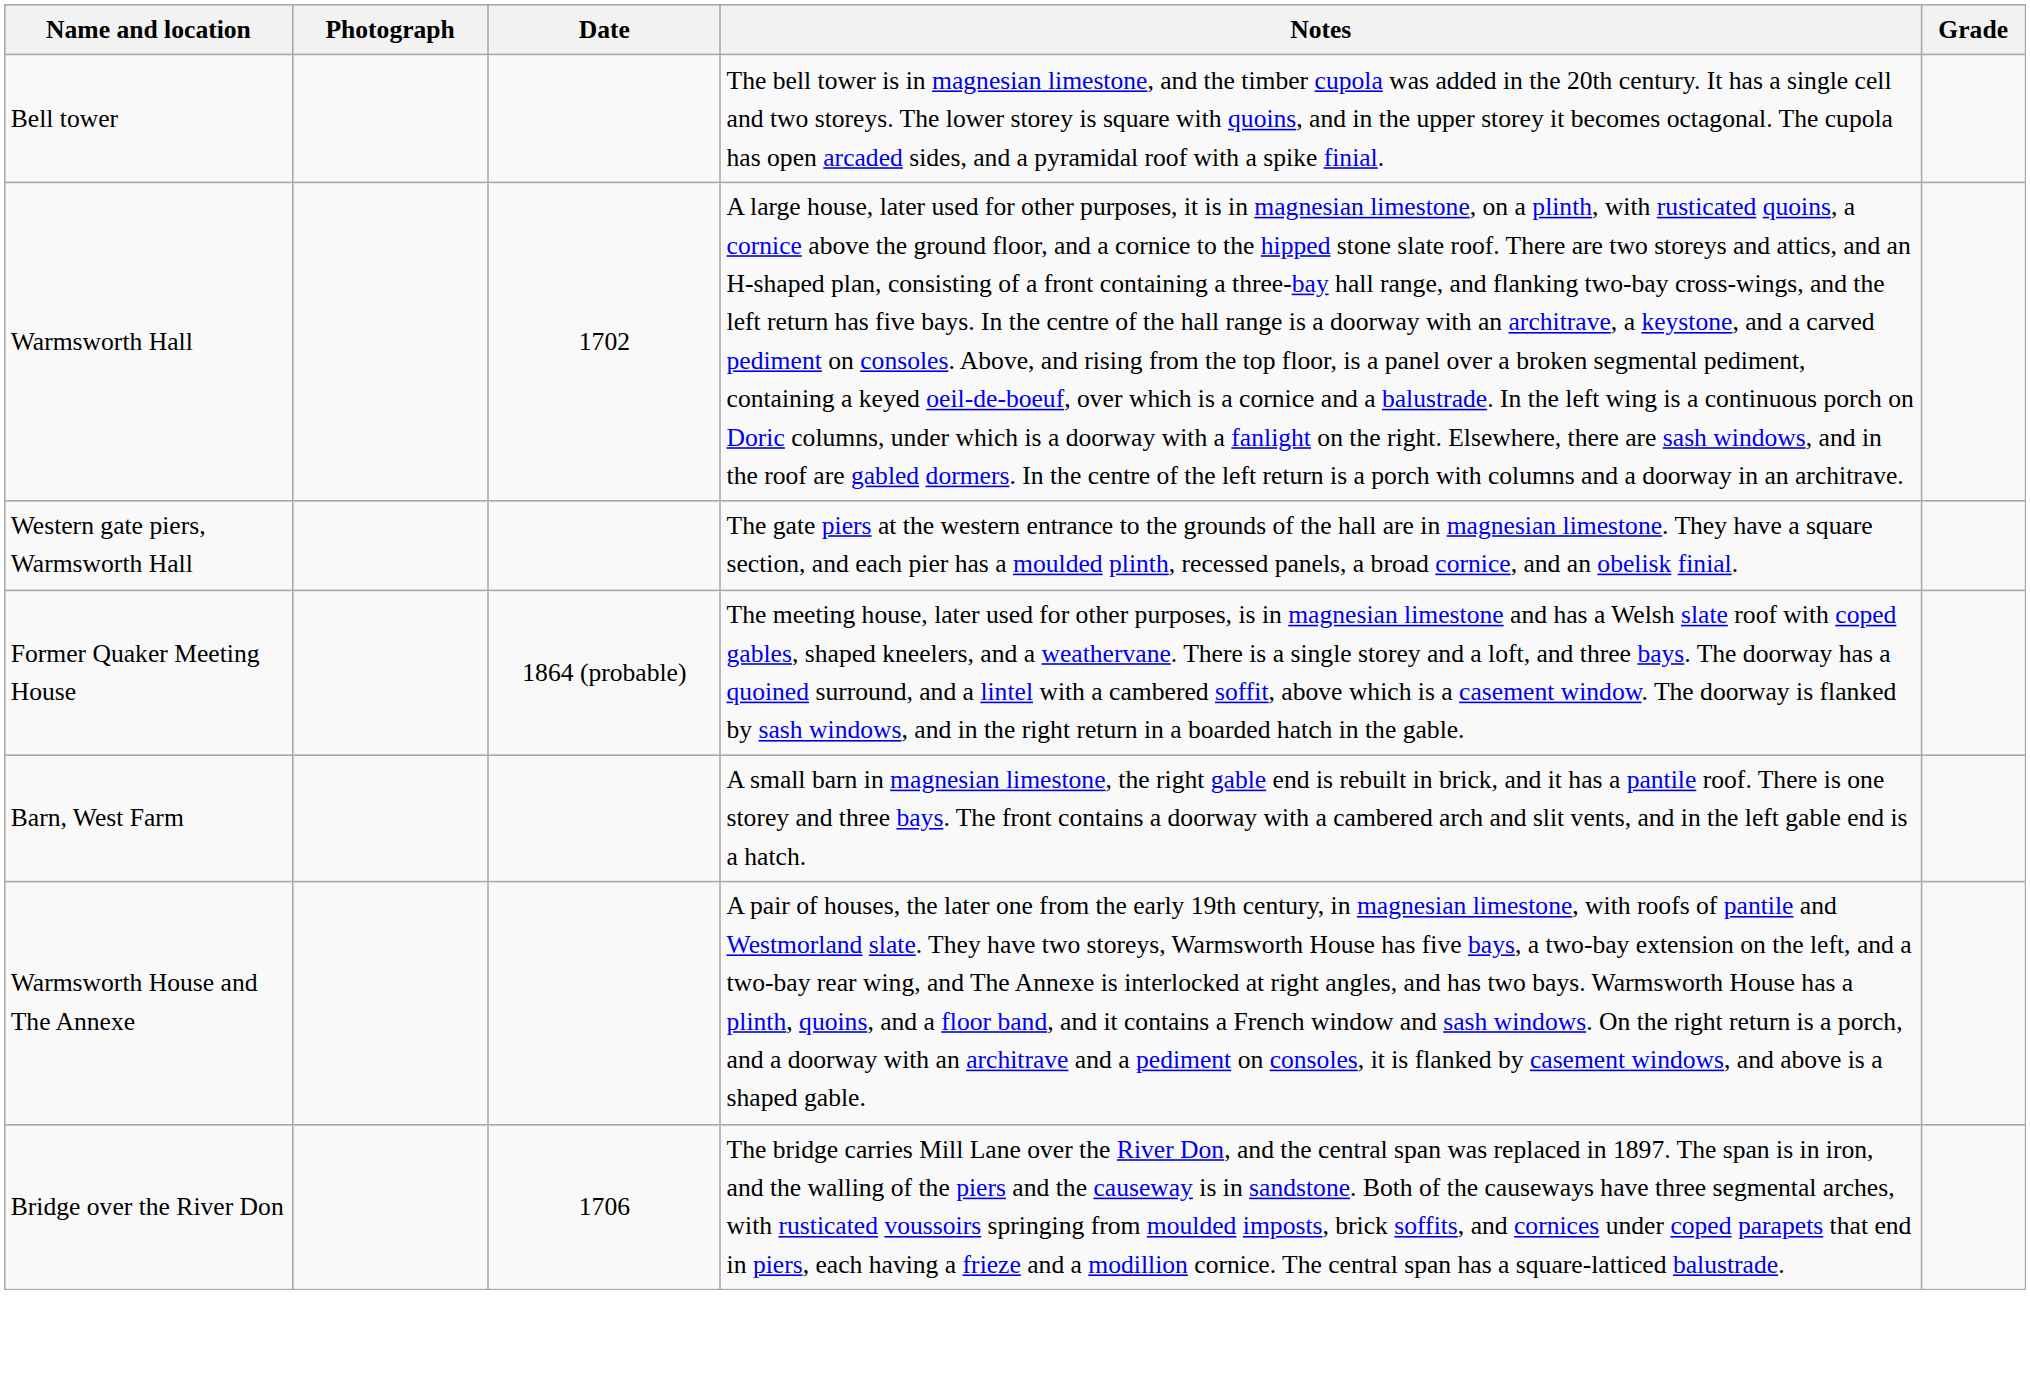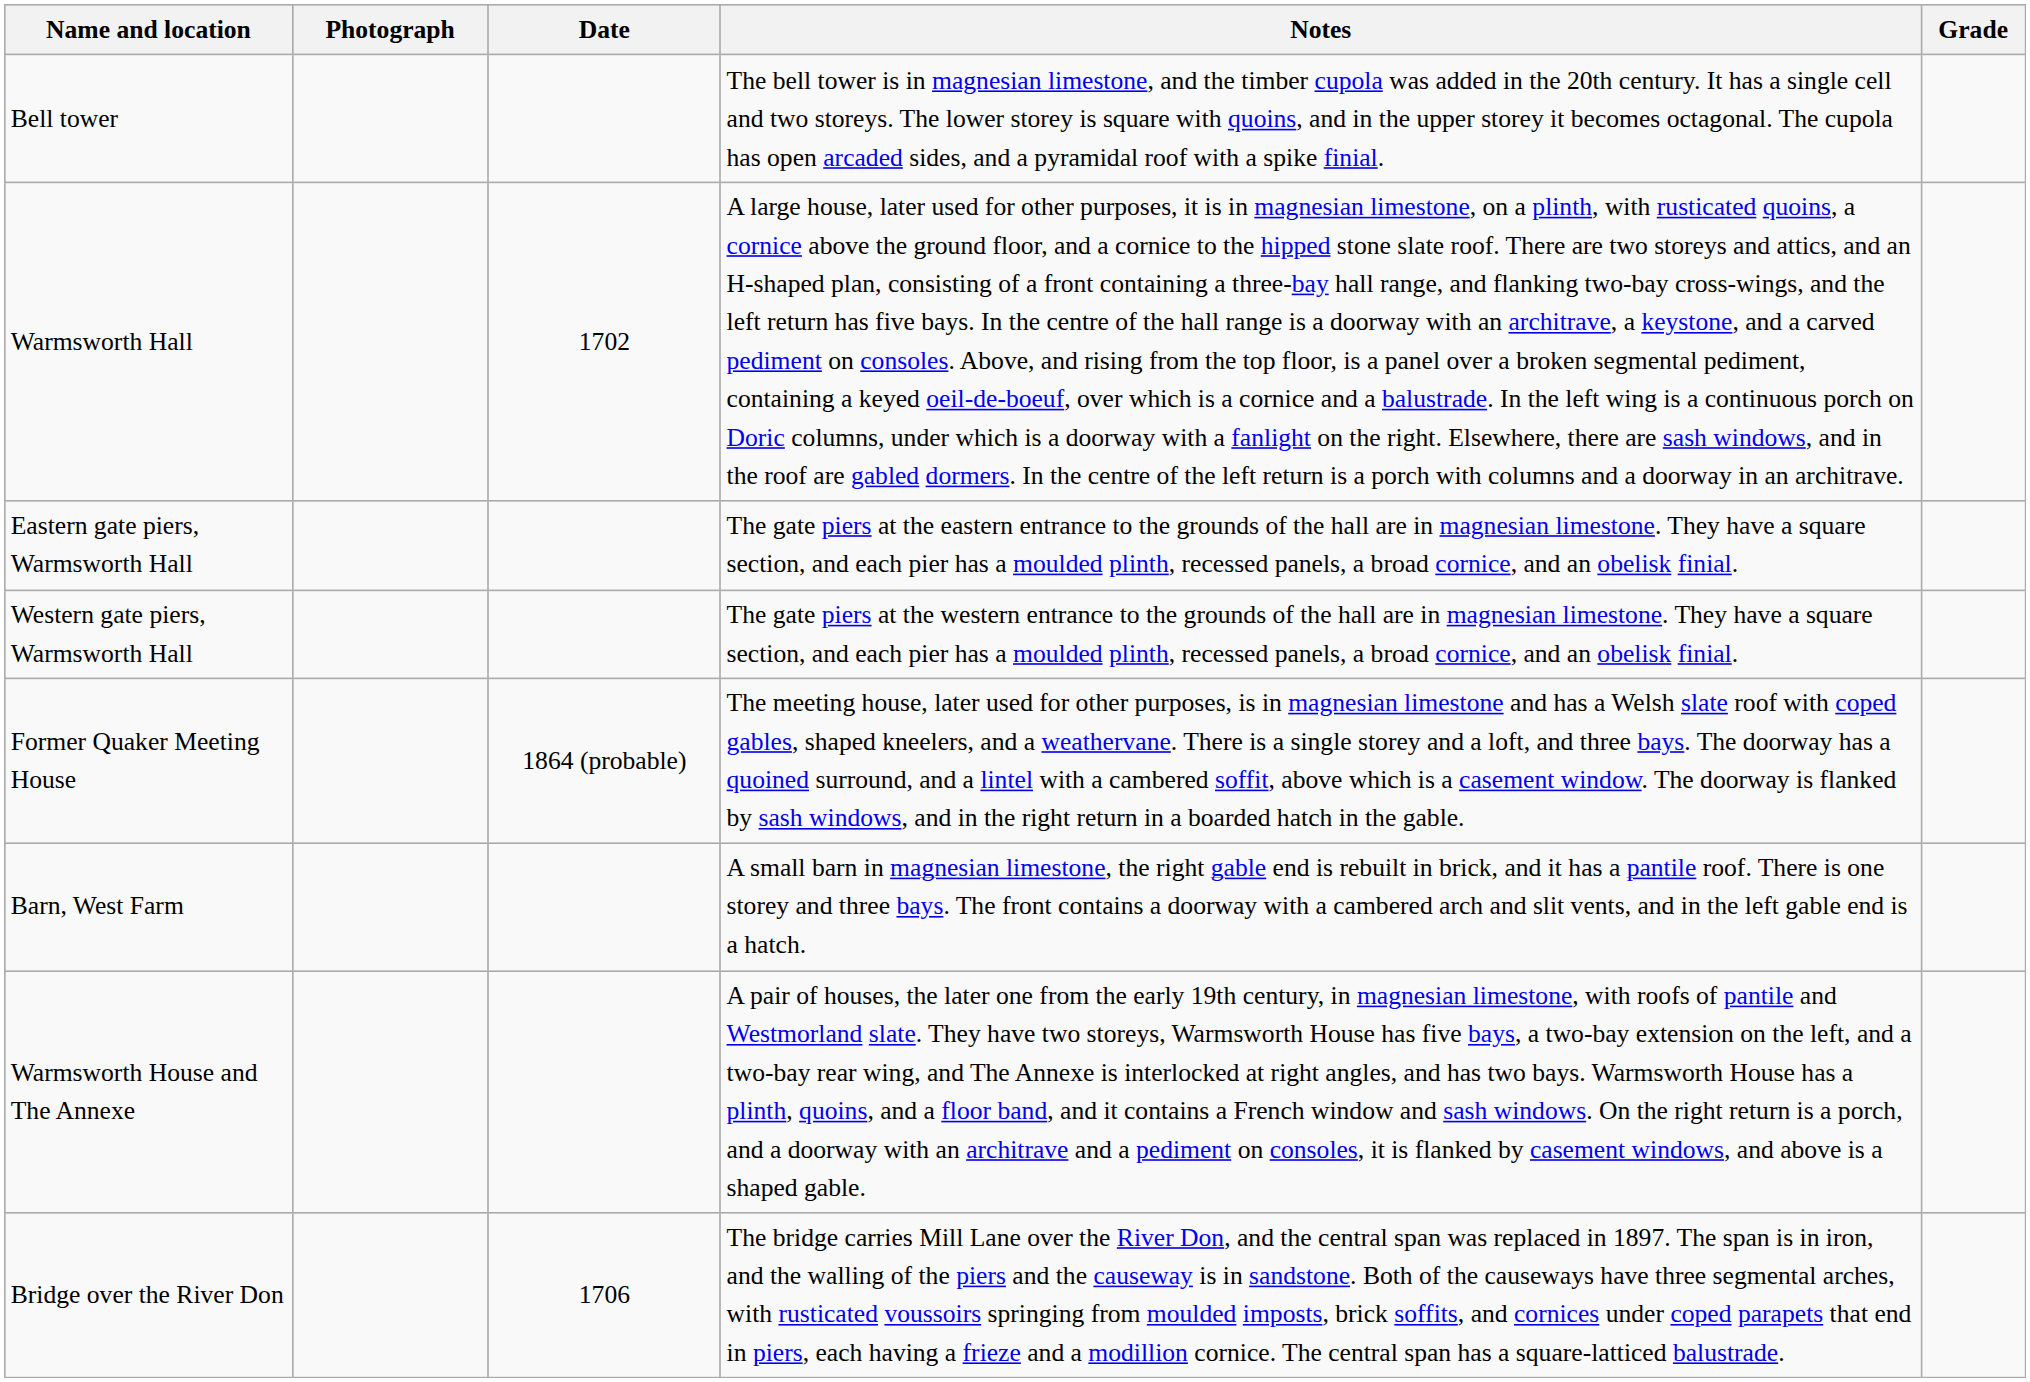 <table class="wikitable sortable plainrowheaders" style="width:100%; border:0; text-align:left; line-height:150%;">
 <tr>
 <th scope="col"  style="width:150px">Name and location</th>
 <th scope="col"  style="width:100px" class="unsortable">Photograph</th>
 <th scope="col"  style="width:120px">Date</th>
 <th scope="col"  style="width:650px" class="unsortable">Notes</th>
 <th scope="col"  style="width:50px">Grade</th>
 </tr>
 <tr>
 <td>Bell tower<br><small></small></td>
 <td></td>
 <td align="center"></td>
 <td>The bell tower is in <a href='#'>magnesian limestone</a>, and the timber <a href='#'>cupola</a> was added in the 20th century.  It has a single cell and two storeys.  The lower storey is square with <a href='#'>quoins</a>, and in the upper storey it becomes octagonal.  The cupola has open <a href='#'>arcaded</a> sides, and a pyramidal roof with a spike <a href='#'>finial</a>.</td>
 <td align="center" ></td>
 </tr>
 <tr>
 <td>Warmsworth Hall<br><small></small></td>
 <td></td>
 <td align="center">1702</td>
 <td>A large house, later used for other purposes, it is in <a href='#'>magnesian limestone</a>, on a <a href='#'>plinth</a>, with <a href='#'>rusticated</a> <a href='#'>quoins</a>, a <a href='#'>cornice</a> above the ground floor, and a cornice to the <a href='#'>hipped</a> stone slate roof.  There are two storeys and attics, and an H-shaped plan, consisting of a front containing a three-<a href='#'>bay</a> hall range, and flanking two-bay cross-wings, and the left return has five bays.  In the centre of the hall range is a doorway with an <a href='#'>architrave</a>, a <a href='#'>keystone</a>, and a carved <a href='#'>pediment</a> on <a href='#'>consoles</a>.  Above, and rising from the top floor, is a panel over a broken segmental pediment, containing a keyed <a href='#'>oeil-de-boeuf</a>, over which is a cornice and a <a href='#'>balustrade</a>.  In the left wing is a continuous porch on <a href='#'>Doric</a> columns, under which is a doorway with a <a href='#'>fanlight</a> on the right.  Elsewhere, there are <a href='#'>sash windows</a>, and in the roof are <a href='#'>gabled</a> <a href='#'>dormers</a>.  In the centre of the left return is a porch with columns and a doorway in an architrave.</td>
+<td align="center" ></td>
+</tr>
+<tr>
+<td>Eastern gate piers, Warmsworth Hall<br><small></small></td>
+<td></td>
+<td align="center"></td>
+<td>The gate <a href='#'>piers</a> at the eastern entrance to the grounds of the hall are in <a href='#'>magnesian limestone</a>.  They have a square section, and each pier has a <a href='#'>moulded</a> <a href='#'>plinth</a>, recessed panels, a broad <a href='#'>cornice</a>, and an <a href='#'>obelisk</a> <a href='#'>finial</a>.</td>
 <td align="center" ></td>
 </tr>
 <tr>
 <td>Western gate piers, Warmsworth Hall<br><small></small></td>
 <td></td>
 <td align="center"></td>
 <td>The gate <a href='#'>piers</a> at the western entrance to the grounds of the hall are in <a href='#'>magnesian limestone</a>.  They have a square section, and each pier has a <a href='#'>moulded</a> <a href='#'>plinth</a>, recessed panels, a broad <a href='#'>cornice</a>, and an <a href='#'>obelisk</a> <a href='#'>finial</a>.</td>
 <td align="center" ></td>
 </tr>
 <tr>
 <td>Former Quaker Meeting House<br><small></small></td>
 <td></td>
 <td align="center">1864 (probable)</td>
 <td>The meeting house, later used for other purposes, is in <a href='#'>magnesian limestone</a> and has a Welsh <a href='#'>slate</a> roof with <a href='#'>coped</a> <a href='#'>gables</a>, shaped kneelers, and a <a href='#'>weathervane</a>.  There is a single storey and a loft, and three <a href='#'>bays</a>.  The doorway has a <a href='#'>quoined</a> surround, and a <a href='#'>lintel</a> with a cambered <a href='#'>soffit</a>, above which is a <a href='#'>casement window</a>.  The doorway is flanked by <a href='#'>sash windows</a>, and in the right return in a boarded hatch in the gable.</td>
 <td align="center" ></td>
 </tr>
 <tr>
 <td>Barn, West Farm<br><small></small></td>
 <td></td>
 <td align="center"></td>
 <td>A small barn in <a href='#'>magnesian limestone</a>, the right <a href='#'>gable</a> end is rebuilt in brick, and it has a <a href='#'>pantile</a> roof.  There is one storey and three <a href='#'>bays</a>.  The front contains a doorway with a cambered arch and slit vents, and in the left gable end is a hatch.</td>
 <td align="center" ></td>
 </tr>
 <tr>
 <td>Warmsworth House and The Annexe<br><small></small></td>
 <td></td>
 <td align="center"></td>
 <td>A pair of houses, the later one from the early 19th century, in <a href='#'>magnesian limestone</a>, with roofs of <a href='#'>pantile</a> and <a href='#'>Westmorland</a> <a href='#'>slate</a>.  They have two storeys, Warmsworth House has five <a href='#'>bays</a>, a two-bay extension on the left, and a two-bay rear wing, and The Annexe is interlocked at right angles, and has two bays.  Warmsworth House has a <a href='#'>plinth</a>, <a href='#'>quoins</a>, and a <a href='#'>floor band</a>, and it contains a French window and <a href='#'>sash windows</a>.  On the right return is a porch, and a doorway with an <a href='#'>architrave</a> and a <a href='#'>pediment</a> on <a href='#'>consoles</a>, it is flanked by <a href='#'>casement windows</a>, and above is a shaped gable.</td>
 <td align="center" ></td>
 </tr>
 <tr>
 <td>Bridge over the River Don<br><small></small></td>
 <td></td>
 <td align="center">1706</td>
 <td>The bridge carries Mill Lane over the <a href='#'>River Don</a>, and the central span was replaced in 1897.  The span is in iron, and the walling of the <a href='#'>piers</a> and the <a href='#'>causeway</a> is in <a href='#'>sandstone</a>.  Both of the causeways have three segmental arches, with <a href='#'>rusticated</a> <a href='#'>voussoirs</a> springing from <a href='#'>moulded</a> <a href='#'>imposts</a>, brick <a href='#'>soffits</a>, and <a href='#'>cornices</a> under <a href='#'>coped</a> <a href='#'>parapets</a> that end in <a href='#'>piers</a>, each having a <a href='#'>frieze</a> and a <a href='#'>modillion</a> cornice.  The central span has a square-latticed <a href='#'>balustrade</a>.</td>
 <td align="center" ></td>
 </tr>
 <tr>
 </tr>
 </table>
